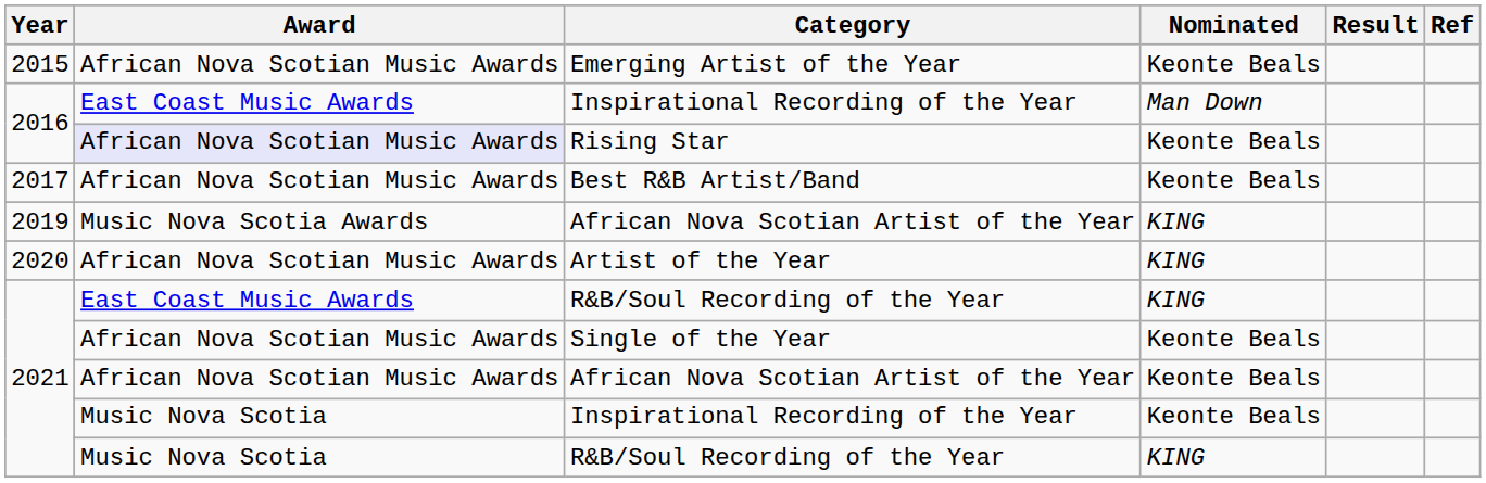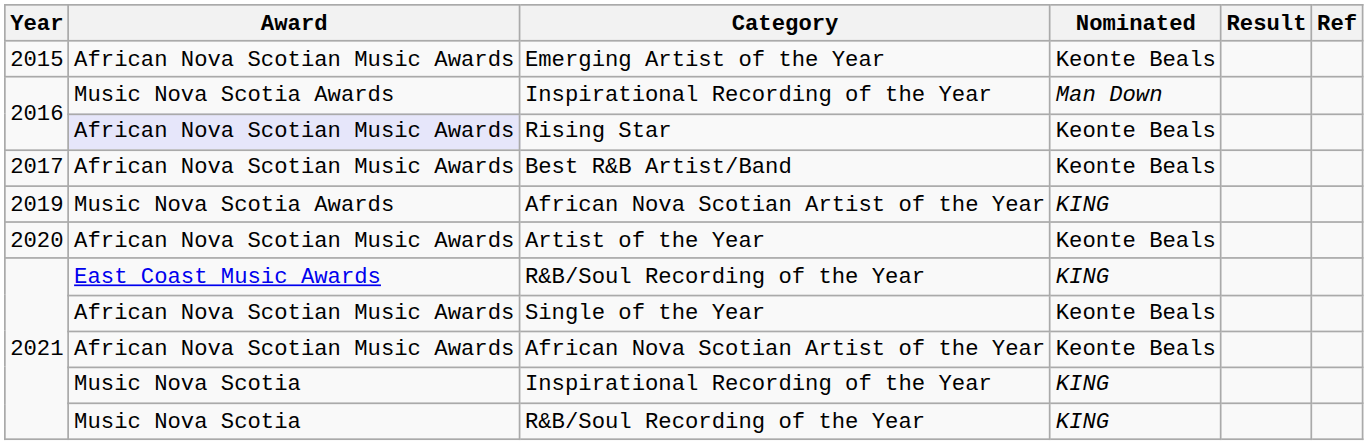 <table class="wikitable">
 <tr>
 <th>Year</th>
 <th>Award</th>
 <th>Category</th>
 <th>Nominated</th>
 <th>Result</th>
 <th>Ref</th>
 </tr>
 <tr>
 <td>2015</td>
 <td>African Nova Scotian Music Awards</td>
 <td>Emerging Artist of the Year</td>
 <td>Keonte Beals</td>
 <td></td>
 <td></td>
 </tr>
 <tr>
 <td rowspan=2>2016</td>
-<td><a href='#'>East Coast Music Awards</a></td>
+<td>Music Nova Scotia Awards</td>
 <td>Inspirational Recording of the Year</td>
 <td><em>Man Down</em></td>
 <td></td>
 <td></td>
 </tr>
 <tr>
 <td style="background: lavender;">African Nova Scotian Music Awards</td>
 <td>Rising Star</td>
 <td>Keonte Beals</td>
 <td></td>
 <td></td>
 </tr>
 <tr>
 <td>2017</td>
 <td>African Nova Scotian Music Awards</td>
 <td>Best R&B Artist/Band</td>
 <td>Keonte Beals</td>
 <td></td>
 <td></td>
 </tr>
 <tr>
 <td>2019</td>
 <td>Music Nova Scotia Awards</td>
 <td>African Nova Scotian Artist of the Year</td>
 <td><em>KING</em></td>
 <td></td>
 <td></td>
 </tr>
 <tr>
 <td>2020</td>
 <td>African Nova Scotian Music Awards</td>
 <td>Artist of the Year</td>
-<td><em>KING</em></td>
+<td>Keonte Beals</td>
 <td></td>
 <td></td>
 </tr>
 <tr>
 <td rowspan=5>2021</td>
 <td><a href='#'>East Coast Music Awards</a></td>
 <td>R&B/Soul Recording of the Year</td>
 <td><em>KING</em></td>
 <td></td>
 <td></td>
 </tr>
 <tr>
 <td>African Nova Scotian Music Awards</td>
 <td>Single of the Year</td>
 <td>Keonte Beals</td>
 <td></td>
 <td></td>
 </tr>
 <tr>
 <td>African Nova Scotian Music Awards</td>
 <td>African Nova Scotian Artist of the Year</td>
 <td>Keonte Beals</td>
 <td></td>
 <td></td>
 </tr>
 <tr>
 <td>Music Nova Scotia</td>
 <td>Inspirational Recording of the Year</td>
-<td>Keonte Beals</td>
+<td><em>KING</em></td>
 <td></td>
 <td></td>
 </tr>
 <tr>
 <td>Music Nova Scotia</td>
 <td>R&B/Soul Recording of the Year</td>
 <td><em>KING</em></td>
 <td></td>
 <td></td>
 </tr>
 </table>
